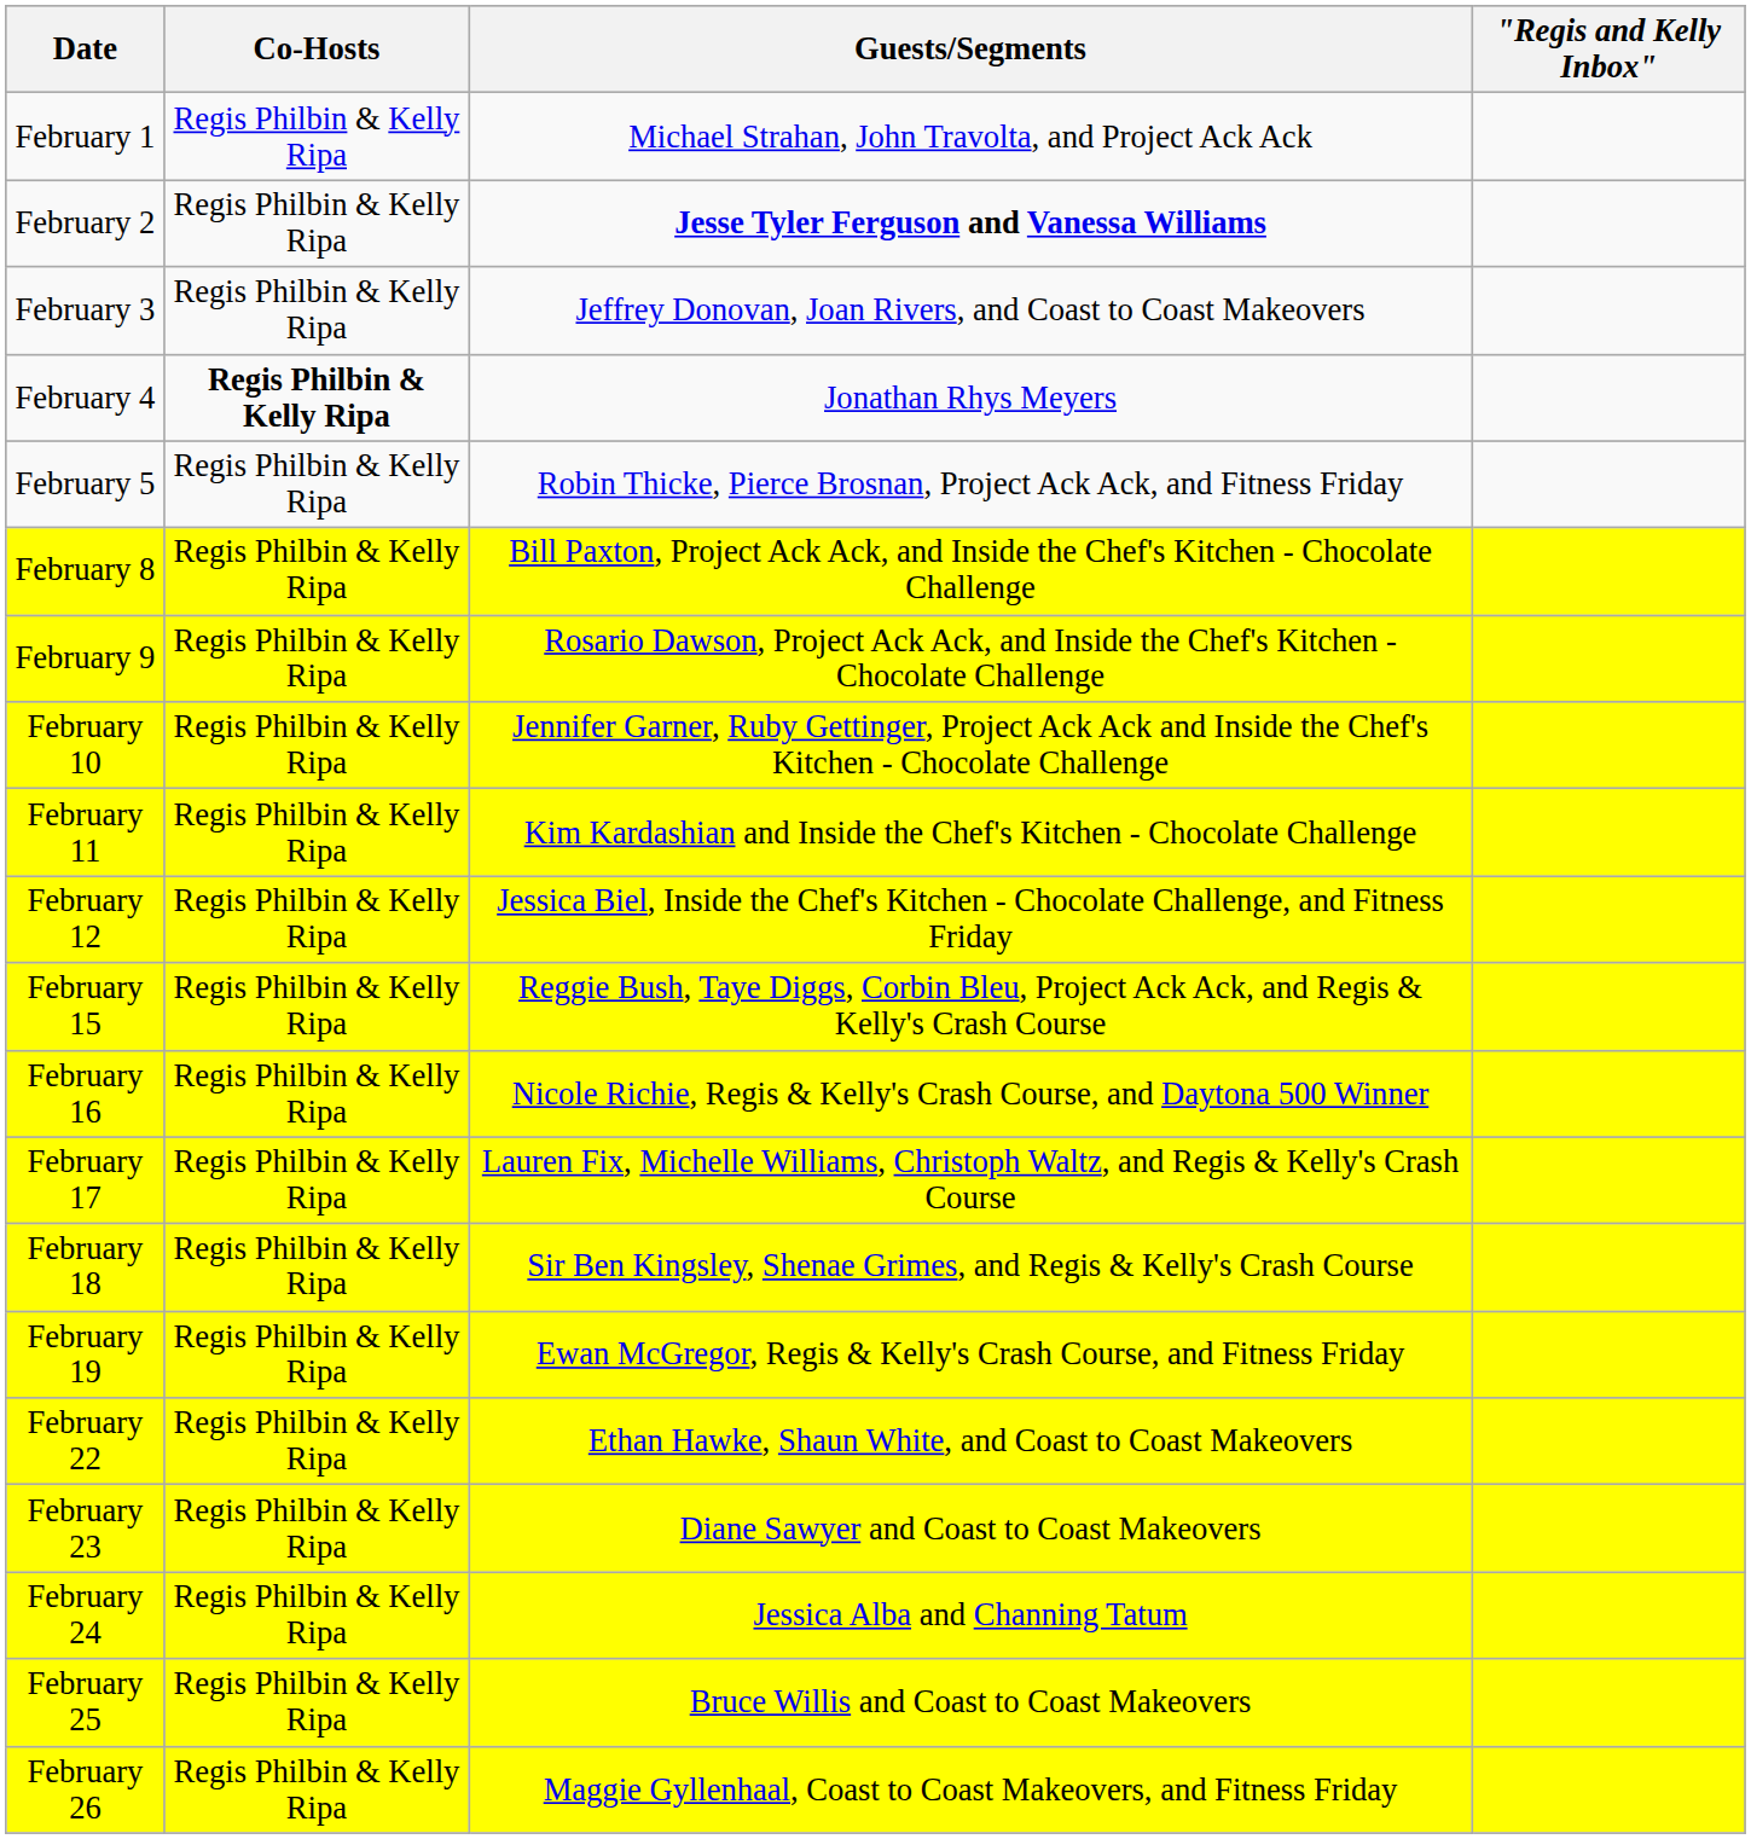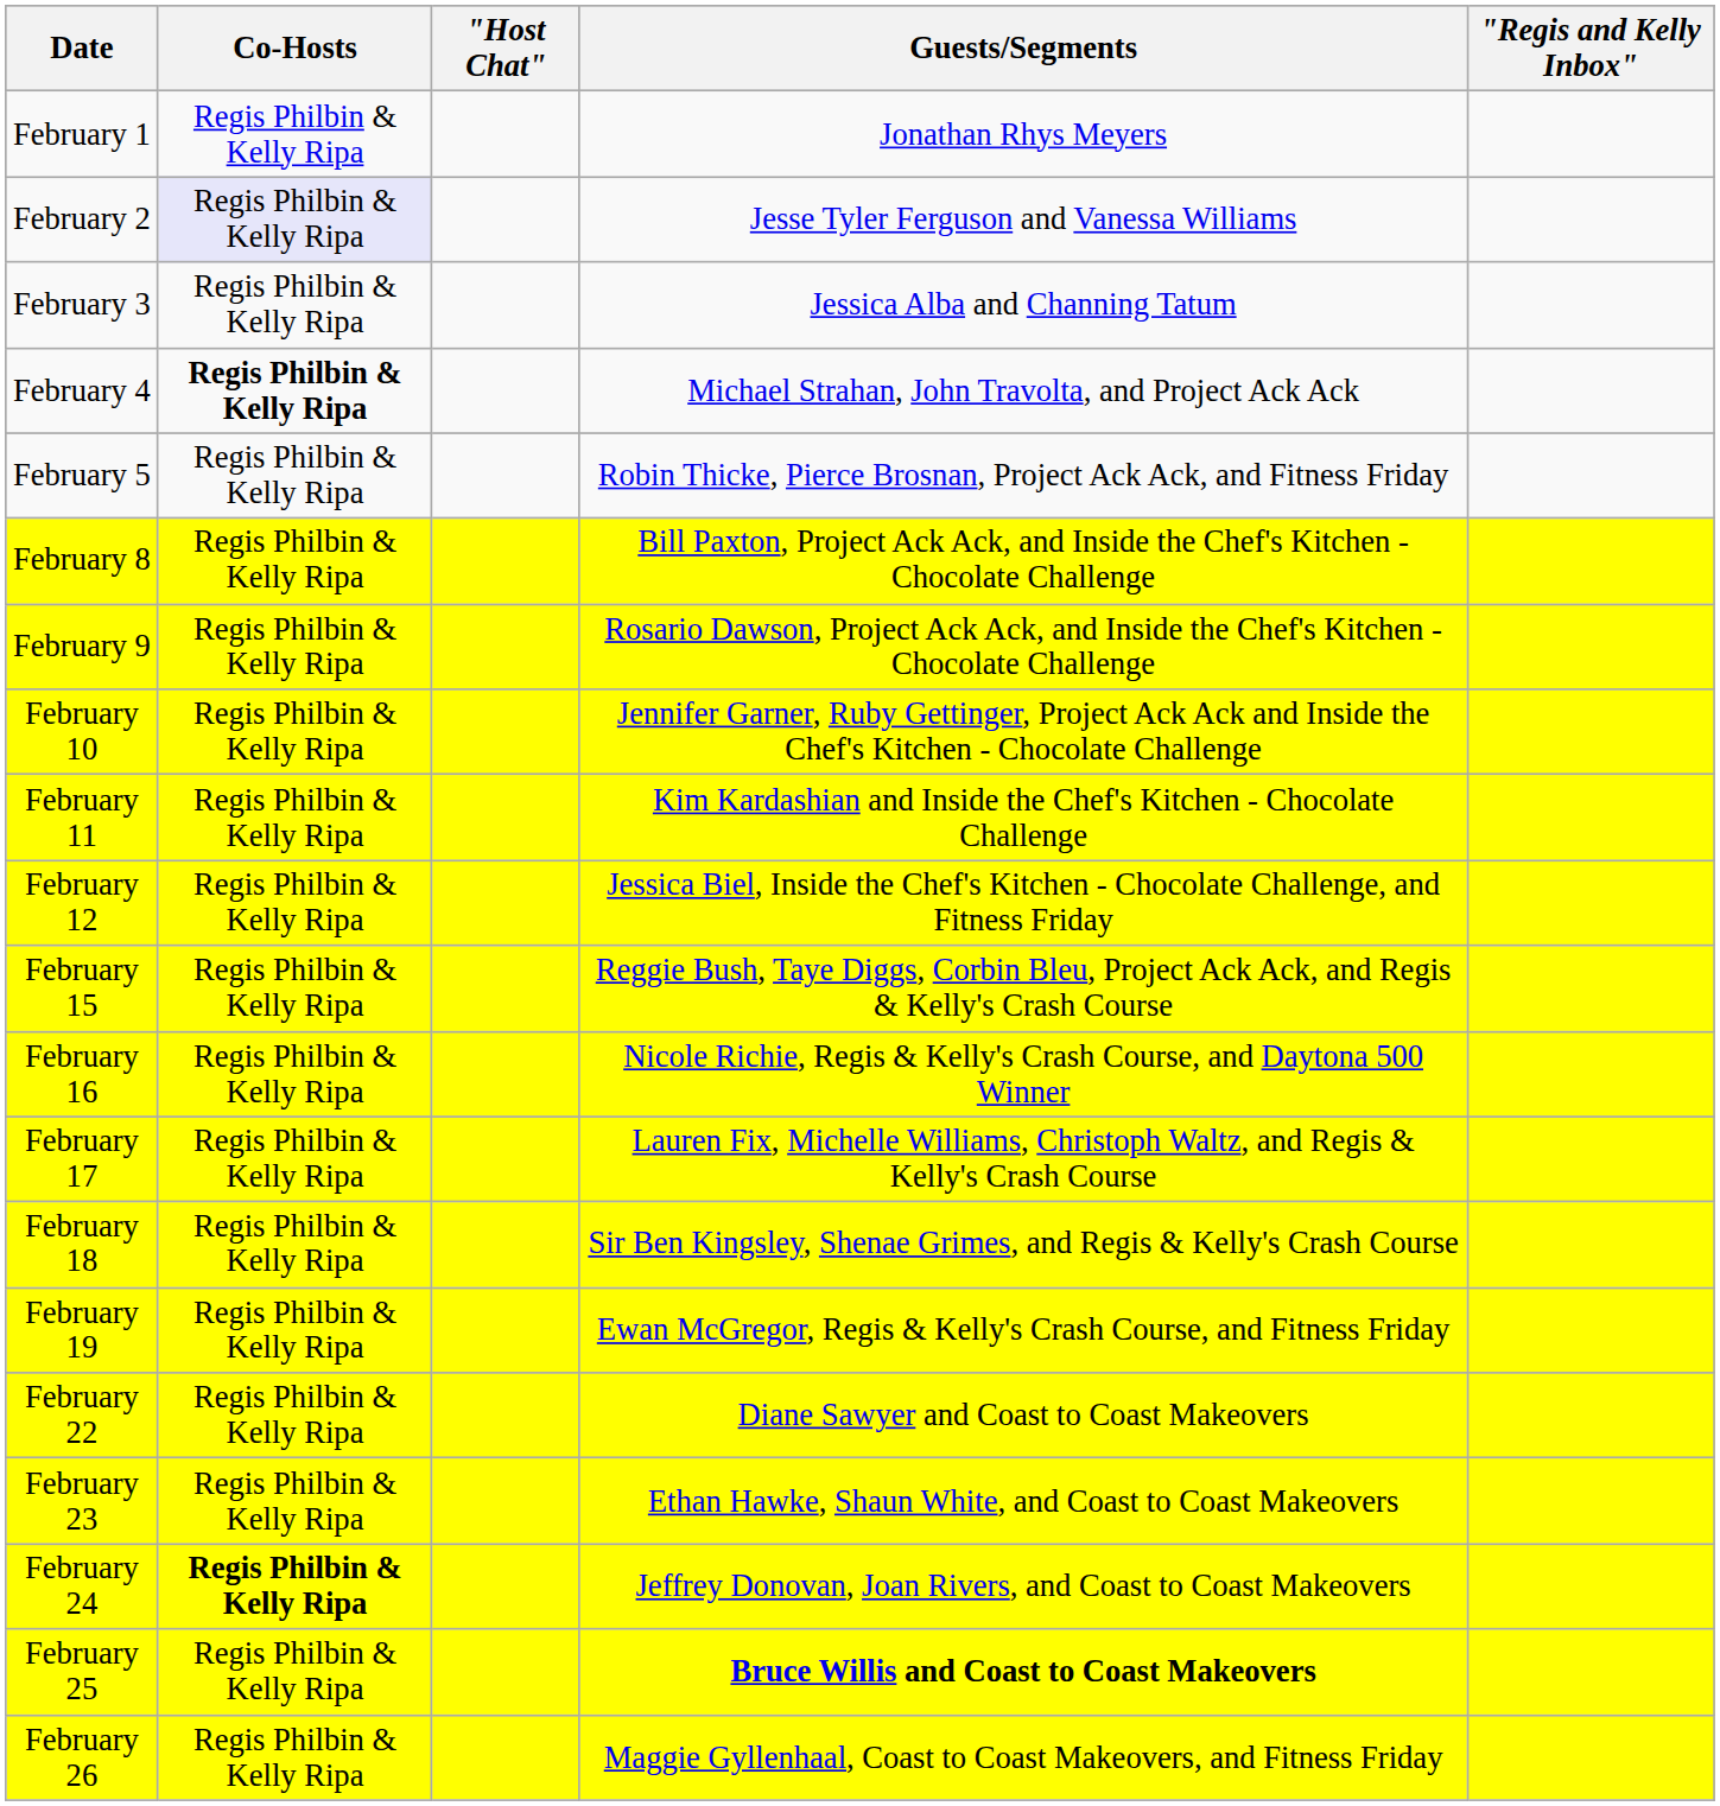 <table class="wikitable sortable" border="1" style="text-align:center">
 <tr>
 <th>Date</th>
 <th>Co-Hosts</th>
+<th><em>"Host Chat"</em></th>
 <th>Guests/Segments</th>
 <th><em>"Regis and Kelly Inbox"</em></th>
 </tr>
 <tr>
 <td>February 1</td>
 <td><a href='#'>Regis Philbin</a> & <a href='#'>Kelly Ripa</a></td>
-<td><a href='#'>Michael Strahan</a>, <a href='#'>John Travolta</a>, and Project Ack Ack</td>
+<td></td>
+<td><a href='#'>Jonathan Rhys Meyers</a></td>
 <td></td>
 </tr>
 <tr>
 <td>February 2</td>
-<td>Regis Philbin & Kelly Ripa</td>
-<td><strong><a href='#'>Jesse Tyler Ferguson</a> and <a href='#'>Vanessa Williams</a></strong></td>
+<td style="background: lavender;">Regis Philbin & Kelly Ripa</td>
+<td></td>
+<td><a href='#'>Jesse Tyler Ferguson</a> and <a href='#'>Vanessa Williams</a></td>
 <td></td>
 </tr>
 <tr>
 <td>February 3</td>
 <td>Regis Philbin & Kelly Ripa</td>
-<td><a href='#'>Jeffrey Donovan</a>, <a href='#'>Joan Rivers</a>, and Coast to Coast Makeovers</td>
+<td></td>
+<td><a href='#'>Jessica Alba</a> and <a href='#'>Channing Tatum</a></td>
 <td></td>
 </tr>
 <tr>
 <td>February 4</td>
 <td><strong>Regis Philbin & Kelly Ripa</strong></td>
-<td><a href='#'>Jonathan Rhys Meyers</a></td>
+<td></td>
+<td><a href='#'>Michael Strahan</a>, <a href='#'>John Travolta</a>, and Project Ack Ack</td>
 <td></td>
 </tr>
 <tr>
 <td>February 5</td>
 <td>Regis Philbin & Kelly Ripa</td>
+<td></td>
 <td><a href='#'>Robin Thicke</a>, <a href='#'>Pierce Brosnan</a>, Project Ack Ack, and Fitness Friday</td>
 <td></td>
 </tr>
 <tr bgcolor=yellow>
 <td>February 8</td>
 <td>Regis Philbin & Kelly Ripa</td>
+<td></td>
 <td><a href='#'>Bill Paxton</a>, Project Ack Ack, and Inside the Chef's Kitchen - Chocolate Challenge</td>
 <td></td>
 </tr>
 <tr bgcolor=yellow>
 <td>February 9</td>
 <td>Regis Philbin & Kelly Ripa</td>
+<td></td>
 <td><a href='#'>Rosario Dawson</a>, Project Ack Ack, and Inside the Chef's Kitchen - Chocolate Challenge</td>
 <td></td>
 </tr>
 <tr bgcolor=yellow>
 <td>February 10</td>
 <td>Regis Philbin & Kelly Ripa</td>
+<td></td>
 <td><a href='#'>Jennifer Garner</a>, <a href='#'>Ruby Gettinger</a>, Project Ack Ack and Inside the Chef's Kitchen - Chocolate Challenge</td>
 <td></td>
 </tr>
 <tr bgcolor=yellow>
 <td>February 11</td>
 <td>Regis Philbin & Kelly Ripa</td>
+<td></td>
 <td><a href='#'>Kim Kardashian</a> and Inside the Chef's Kitchen - Chocolate Challenge</td>
 <td></td>
 </tr>
 <tr bgcolor=yellow>
 <td>February 12</td>
 <td>Regis Philbin & Kelly Ripa</td>
+<td></td>
 <td><a href='#'>Jessica Biel</a>, Inside the Chef's Kitchen - Chocolate Challenge, and Fitness Friday</td>
 <td></td>
 </tr>
 <tr bgcolor=yellow>
 <td>February 15</td>
 <td>Regis Philbin & Kelly Ripa</td>
+<td></td>
 <td><a href='#'>Reggie Bush</a>, <a href='#'>Taye Diggs</a>, <a href='#'>Corbin Bleu</a>, Project Ack Ack, and Regis & Kelly's Crash Course</td>
 <td></td>
 </tr>
 <tr bgcolor=yellow>
 <td>February 16</td>
 <td>Regis Philbin & Kelly Ripa</td>
+<td></td>
 <td><a href='#'>Nicole Richie</a>, Regis & Kelly's Crash Course, and <a href='#'>Daytona 500 Winner</a></td>
 <td></td>
 </tr>
 <tr bgcolor=yellow>
 <td>February 17</td>
 <td>Regis Philbin & Kelly Ripa</td>
+<td></td>
 <td><a href='#'>Lauren Fix</a>, <a href='#'>Michelle Williams</a>, <a href='#'>Christoph Waltz</a>, and Regis & Kelly's Crash Course</td>
 <td></td>
 </tr>
 <tr bgcolor=yellow>
 <td>February 18</td>
 <td>Regis Philbin & Kelly Ripa</td>
+<td></td>
 <td><a href='#'>Sir Ben Kingsley</a>, <a href='#'>Shenae Grimes</a>, and Regis & Kelly's Crash Course</td>
 <td></td>
 </tr>
 <tr bgcolor=yellow>
 <td>February 19</td>
 <td>Regis Philbin & Kelly Ripa</td>
+<td></td>
 <td><a href='#'>Ewan McGregor</a>, Regis & Kelly's Crash Course, and Fitness Friday</td>
 <td></td>
 </tr>
 <tr bgcolor=yellow>
 <td>February 22</td>
 <td>Regis Philbin & Kelly Ripa</td>
-<td><a href='#'>Ethan Hawke</a>, <a href='#'>Shaun White</a>, and Coast to Coast Makeovers</td>
+<td></td>
+<td><a href='#'>Diane Sawyer</a> and Coast to Coast Makeovers</td>
 <td></td>
 </tr>
 <tr bgcolor=yellow>
 <td>February 23</td>
 <td>Regis Philbin & Kelly Ripa</td>
-<td><a href='#'>Diane Sawyer</a> and Coast to Coast Makeovers</td>
+<td></td>
+<td><a href='#'>Ethan Hawke</a>, <a href='#'>Shaun White</a>, and Coast to Coast Makeovers</td>
 <td></td>
 </tr>
 <tr bgcolor=yellow>
 <td>February 24</td>
-<td>Regis Philbin & Kelly Ripa</td>
-<td><a href='#'>Jessica Alba</a> and <a href='#'>Channing Tatum</a></td>
+<td><strong>Regis Philbin & Kelly Ripa</strong></td>
+<td></td>
+<td><a href='#'>Jeffrey Donovan</a>, <a href='#'>Joan Rivers</a>, and Coast to Coast Makeovers</td>
 <td></td>
 </tr>
 <tr bgcolor=yellow>
 <td>February 25</td>
 <td>Regis Philbin & Kelly Ripa</td>
-<td><a href='#'>Bruce Willis</a> and Coast to Coast Makeovers</td>
+<td></td>
+<td><strong><a href='#'>Bruce Willis</a> and Coast to Coast Makeovers</strong></td>
 <td></td>
 </tr>
 <tr bgcolor=yellow>
 <td>February 26</td>
 <td>Regis Philbin & Kelly Ripa</td>
+<td></td>
 <td><a href='#'>Maggie Gyllenhaal</a>, Coast to Coast Makeovers, and Fitness Friday</td>
 <td></td>
 </tr>
 </table>
